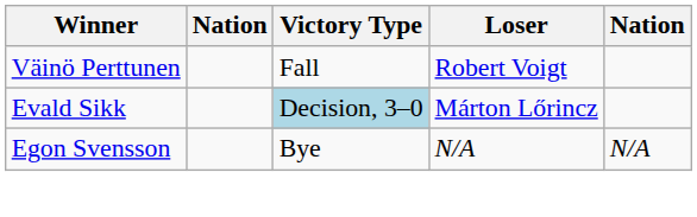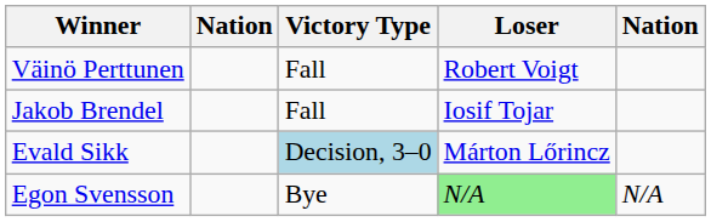 <table class="wikitable sortable" style="text-align:left;">
 <tr>
 <th>Winner</th>
 <th>Nation</th>
 <th>Victory Type</th>
 <th>Loser</th>
 <th>Nation</th>
 </tr>
 <tr>
 <td><a href='#'>Väinö Perttunen</a></td>
 <td></td>
 <td>Fall</td>
 <td><a href='#'>Robert Voigt</a></td>
 <td></td>
 </tr>
 <tr>
+<td><a href='#'>Jakob Brendel</a></td>
+<td></td>
+<td>Fall</td>
+<td><a href='#'>Iosif Tojar</a></td>
+<td></td>
+</tr>
+<tr>
 <td><a href='#'>Evald Sikk</a></td>
 <td></td>
 <td style="background: lightblue;">Decision, 3–0</td>
 <td><a href='#'>Márton Lőrincz</a></td>
 <td></td>
 </tr>
 <tr>
 <td><a href='#'>Egon Svensson</a></td>
 <td></td>
 <td>Bye</td>
-<td><em>N/A</em></td>
+<td style="background: lightgreen;"><em>N/A</em></td>
 <td><em>N/A</em></td>
 </tr>
 </table>
